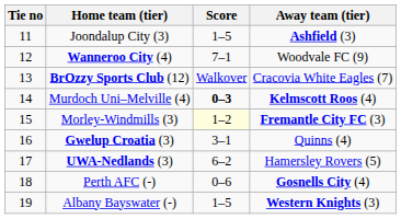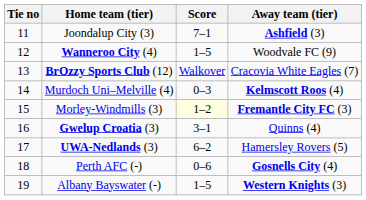 <table class="wikitable" style="text-align:center">
 <tr>
 <th>Tie no</th>
 <th>Home team (tier)</th>
 <th>Score</th>
 <th>Away team (tier)</th>
 </tr>
 <tr>
 <td>11</td>
 <td>Joondalup City (3)</td>
-<td>1–5</td>
+<td>7–1</td>
 <td><strong><a href='#'>Ashfield</a></strong> (3)</td>
 </tr>
 <tr>
 <td>12</td>
 <td><strong><a href='#'>Wanneroo City</a></strong> (4)</td>
-<td>7–1</td>
+<td>1–5</td>
 <td>Woodvale FC (9)</td>
 </tr>
 <tr>
 <td>13</td>
 <td><strong><a href='#'>BrOzzy Sports Club</a></strong> (12)</td>
 <td><a href='#'>Walkover</a></td>
 <td><a href='#'>Cracovia White Eagles</a> (7)</td>
 </tr>
 <tr>
 <td>14</td>
 <td><a href='#'>Murdoch Uni–Melville</a> (4)</td>
-<td><strong>0–3</strong></td>
+<td>0–3</td>
 <td><strong><a href='#'>Kelmscott Roos</a></strong> (4)</td>
 </tr>
 <tr>
 <td>15</td>
 <td><a href='#'>Morley-Windmills</a> (3)</td>
 <td style="background: lightyellow;">1–2</td>
 <td><strong><a href='#'>Fremantle City FC</a></strong> (3)</td>
 </tr>
 <tr>
 <td>16</td>
 <td><strong><a href='#'>Gwelup Croatia</a></strong> (3)</td>
 <td>3–1</td>
 <td><a href='#'>Quinns</a> (4)</td>
 </tr>
 <tr>
 <td>17</td>
 <td><strong><a href='#'>UWA-Nedlands</a></strong> (3)</td>
 <td>6–2</td>
 <td><a href='#'>Hamersley Rovers</a> (5)</td>
 </tr>
 <tr>
 <td>18</td>
 <td><a href='#'>Perth AFC</a> (-)</td>
 <td>0–6</td>
 <td><strong><a href='#'>Gosnells City</a></strong>  (4)</td>
 </tr>
 <tr>
 <td>19</td>
 <td><a href='#'>Albany Bayswater</a> (-)</td>
 <td>1–5</td>
 <td><strong><a href='#'>Western Knights</a></strong> (3)</td>
 </tr>
 </table>
